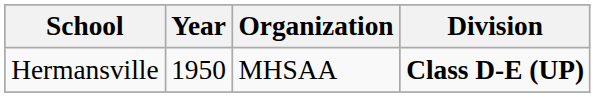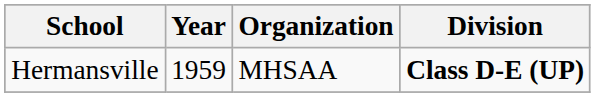 <table class="wikitable">
 <tr>
 <th>School</th>
 <th>Year</th>
 <th>Organization</th>
 <th>Division</th>
 </tr>
 <tr>
 <td>Hermansville</td>
-<td>1950</td>
+<td>1959</td>
 <td>MHSAA</td>
 <td><strong>Class D-E (UP)</strong></td>
 </tr>
 </table>
